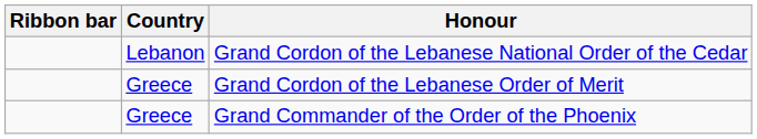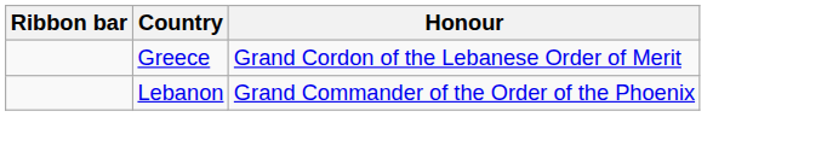 <table class="wikitable">
 <tr>
 <th>Ribbon bar</th>
 <th>Country</th>
 <th>Honour</th>
 </tr>
 <tr>
 <td></td>
-<td><a href='#'>Lebanon</a></td>
-<td><a href='#'>Grand Cordon of the Lebanese National Order of the Cedar</a></td>
-</tr>
-<tr>
-<td></td>
 <td><a href='#'>Greece</a></td>
 <td><a href='#'>Grand Cordon of the Lebanese Order of Merit</a></td>
 </tr>
 <tr>
 <td></td>
-<td><a href='#'>Greece</a></td>
+<td><a href='#'>Lebanon</a></td>
 <td><a href='#'>Grand Commander of the Order of the Phoenix</a></td>
 </tr>
 </table>
